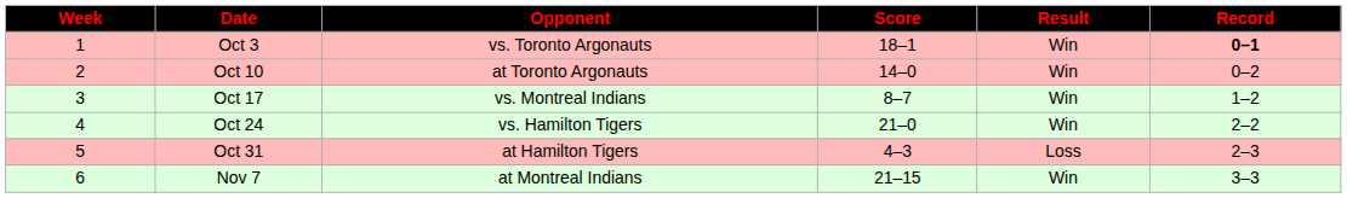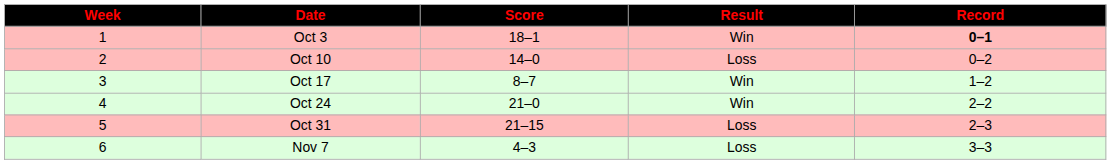 <table class="wikitable" width="80%">
 <tr align="center"  style="background:black;color:red;">
 <td><strong>Week</strong></td>
 <td><strong>Date</strong></td>
-<td><strong>Opponent</strong></td>
 <td><strong>Score</strong></td>
 <td><strong>Result</strong></td>
 <td><strong>Record</strong></td>
 </tr>
 <tr align="center" bgcolor="#ffbbbb">
 <td>1</td>
 <td>Oct 3</td>
-<td>vs. Toronto Argonauts</td>
 <td>18–1</td>
 <td>Win</td>
 <td><strong>0–1</strong></td>
 </tr>
 <tr align="center" bgcolor="#ffbbbb">
 <td>2</td>
 <td>Oct 10</td>
-<td>at Toronto Argonauts</td>
 <td>14–0</td>
-<td>Win</td>
+<td>Loss</td>
 <td>0–2</td>
 </tr>
 <tr align="center" bgcolor="#ddffdd">
 <td>3</td>
 <td>Oct 17</td>
-<td>vs. Montreal Indians</td>
 <td>8–7</td>
 <td>Win</td>
 <td>1–2</td>
 </tr>
 <tr align="center" bgcolor="#ddffdd">
 <td>4</td>
 <td>Oct 24</td>
-<td>vs. Hamilton Tigers</td>
 <td>21–0</td>
 <td>Win</td>
 <td>2–2</td>
 </tr>
 <tr align="center" bgcolor="#ffbbbb">
 <td>5</td>
 <td>Oct 31</td>
-<td>at Hamilton Tigers</td>
-<td>4–3</td>
+<td>21–15</td>
 <td>Loss</td>
 <td>2–3</td>
 </tr>
 <tr align="center" bgcolor="#ddffdd">
 <td>6</td>
 <td>Nov 7</td>
-<td>at Montreal Indians</td>
-<td>21–15</td>
-<td>Win</td>
+<td>4–3</td>
+<td>Loss</td>
 <td>3–3</td>
 </tr>
 </table>
